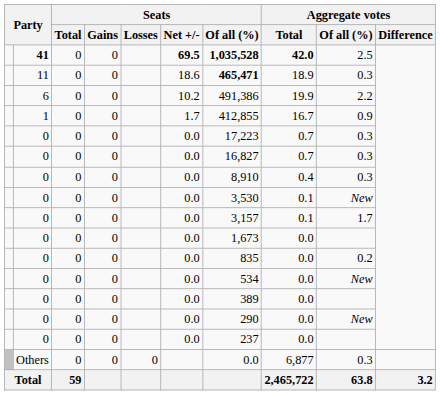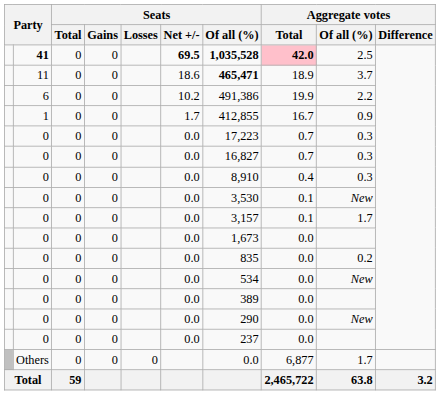 <table class="wikitable sortable" style="text-align:right; font-size:95%;">
 <tr>
 <th colspan="2" rowspan="2">Party</th>
 <th colspan="5">Seats</th>
 <th colspan="3">Aggregate votes</th>
 </tr>
 <tr>
 <th>Total</th>
 <th>Gains</th>
 <th>Losses</th>
 <th>Net +/-</th>
 <th>Of all (%)</th>
 <th>Total</th>
 <th>Of all (%)</th>
 <th>Difference</th>
 </tr>
 <tr>
 <td></td>
 <td><strong>41</strong></td>
 <td>0</td>
 <td>0</td>
 <td></td>
 <td><strong>69.5</strong></td>
 <td><strong>1,035,528</strong></td>
-<td><strong>42.0</strong></td>
+<td style="background: pink;"><strong>42.0</strong></td>
 <td>2.5</td>
 </tr>
 <tr>
 <td></td>
 <td>11</td>
 <td>0</td>
 <td>0</td>
 <td></td>
 <td>18.6</td>
 <td><strong>465,471</strong></td>
 <td>18.9</td>
-<td>0.3</td>
+<td>3.7</td>
 </tr>
 <tr>
 <td></td>
 <td>6</td>
 <td>0</td>
 <td>0</td>
 <td></td>
 <td>10.2</td>
 <td>491,386</td>
 <td>19.9</td>
 <td>2.2</td>
 </tr>
 <tr>
 <td></td>
 <td>1</td>
 <td>0</td>
 <td>0</td>
 <td></td>
 <td>1.7</td>
 <td>412,855</td>
 <td>16.7</td>
 <td>0.9</td>
 </tr>
 <tr>
 <td></td>
 <td>0</td>
 <td>0</td>
 <td>0</td>
 <td></td>
 <td>0.0</td>
 <td>17,223</td>
 <td>0.7</td>
 <td>0.3</td>
 </tr>
 <tr>
 <td></td>
 <td>0</td>
 <td>0</td>
 <td>0</td>
 <td></td>
 <td>0.0</td>
 <td>16,827</td>
 <td>0.7</td>
 <td>0.3</td>
 </tr>
 <tr>
 <td></td>
 <td>0</td>
 <td>0</td>
 <td>0</td>
 <td></td>
 <td>0.0</td>
 <td>8,910</td>
 <td>0.4</td>
 <td>0.3</td>
 </tr>
 <tr>
 <td></td>
 <td>0</td>
 <td>0</td>
 <td>0</td>
 <td></td>
 <td>0.0</td>
 <td>3,530</td>
 <td>0.1</td>
 <td><em>New</em></td>
 </tr>
 <tr>
 <td></td>
 <td>0</td>
 <td>0</td>
 <td>0</td>
 <td></td>
 <td>0.0</td>
 <td>3,157</td>
 <td>0.1</td>
 <td>1.7</td>
 </tr>
 <tr>
 <td></td>
 <td>0</td>
 <td>0</td>
 <td>0</td>
 <td></td>
 <td>0.0</td>
 <td>1,673</td>
 <td>0.0</td>
 <td></td>
 </tr>
 <tr>
 <td></td>
 <td>0</td>
 <td>0</td>
 <td>0</td>
 <td></td>
 <td>0.0</td>
 <td>835</td>
 <td>0.0</td>
 <td>0.2</td>
 </tr>
 <tr>
 <td></td>
 <td>0</td>
 <td>0</td>
 <td>0</td>
 <td></td>
 <td>0.0</td>
 <td>534</td>
 <td>0.0</td>
 <td><em>New</em></td>
 </tr>
 <tr>
 <td></td>
 <td>0</td>
 <td>0</td>
 <td>0</td>
 <td></td>
 <td>0.0</td>
 <td>389</td>
 <td>0.0</td>
 <td></td>
 </tr>
 <tr>
 <td></td>
 <td>0</td>
 <td>0</td>
 <td>0</td>
 <td></td>
 <td>0.0</td>
 <td>290</td>
 <td>0.0</td>
 <td><em>New</em></td>
 </tr>
 <tr>
 <td></td>
 <td>0</td>
 <td>0</td>
 <td>0</td>
 <td></td>
 <td>0.0</td>
 <td>237</td>
 <td>0.0</td>
 <td></td>
 </tr>
 <tr>
 <td style="background:silver;"> </td>
 <td align=left>Others</td>
 <td>0</td>
 <td>0</td>
 <td>0</td>
 <td></td>
 <td>0.0</td>
 <td>6,877</td>
-<td>0.3</td>
+<td>1.7</td>
 <td></td>
 </tr>
 <tr class="sortbottom">
 <th colspan="2" style="background:#f2f2f2"><strong>Total</strong></th>
 <td style="background:#f2f2f2;"><strong>59</strong></td>
 <td style="background:#f2f2f2;"></td>
 <td style="background:#f2f2f2;"></td>
 <td style="background:#f2f2f2;"></td>
 <td style="background:#f2f2f2;"></td>
 <td style="background:#f2f2f2;"><strong>2,465,722</strong></td>
 <td style="background:#f2f2f2;"><strong>63.8</strong></td>
 <td style="background:#f2f2f2;"><strong>3.2</strong></td>
 </tr>
 </table>
